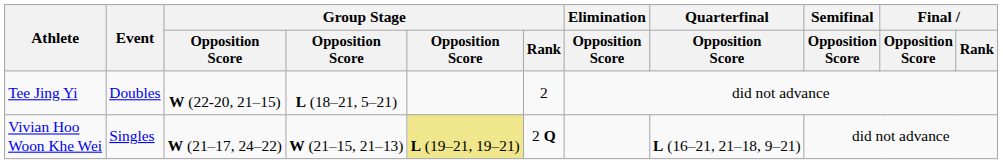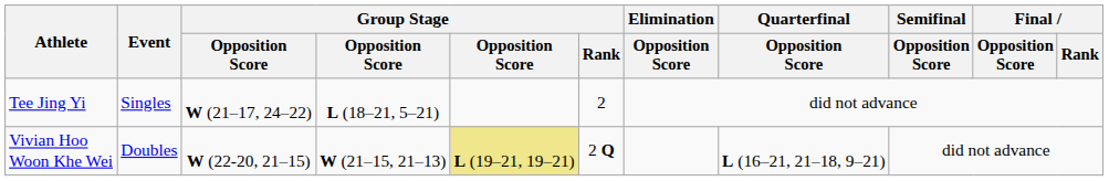 <table class="wikitable" style="font-size:90%">
 <tr>
 <th rowspan=2>Athlete</th>
 <th rowspan=2>Event</th>
 <th colspan=4>Group Stage</th>
 <th>Elimination</th>
 <th>Quarterfinal</th>
 <th>Semifinal</th>
 <th colspan=2>Final / </th>
 </tr>
 <tr style="font-size:95%">
 <th>Opposition<br>Score</th>
 <th>Opposition<br>Score</th>
 <th>Opposition<br>Score</th>
 <th>Rank</th>
 <th>Opposition<br>Score</th>
 <th>Opposition<br>Score</th>
 <th>Opposition<br>Score</th>
 <th>Opposition<br>Score</th>
 <th>Rank</th>
 </tr>
 <tr align=center>
 <td align=left><a href='#'>Tee Jing Yi</a></td>
-<td align=left><a href='#'>Doubles</a></td>
-<td><br><strong>W</strong> (22-20, 21–15)</td>
+<td align=left><a href='#'>Singles</a></td>
+<td><br><strong>W</strong> (21–17, 24–22)</td>
 <td><br><strong>L</strong> (18–21, 5–21)</td>
 <td></td>
 <td>2</td>
 <td colspan=5>did not advance</td>
 </tr>
 <tr align=center>
 <td align=left><a href='#'>Vivian Hoo</a><br><a href='#'>Woon Khe Wei</a></td>
-<td align=left><a href='#'>Singles</a></td>
-<td><br><strong>W</strong> (21–17, 24–22)</td>
+<td align=left><a href='#'>Doubles</a></td>
+<td><br><strong>W</strong> (22-20, 21–15)</td>
 <td><br><strong>W</strong> (21–15, 21–13)</td>
 <td style="background: khaki;"><br><strong>L</strong> (19–21, 19–21)</td>
 <td>2 <strong>Q</strong></td>
 <td></td>
 <td><br><strong>L</strong> (16–21, 21–18, 9–21)</td>
 <td colspan=3>did not advance</td>
 </tr>
 </table>
